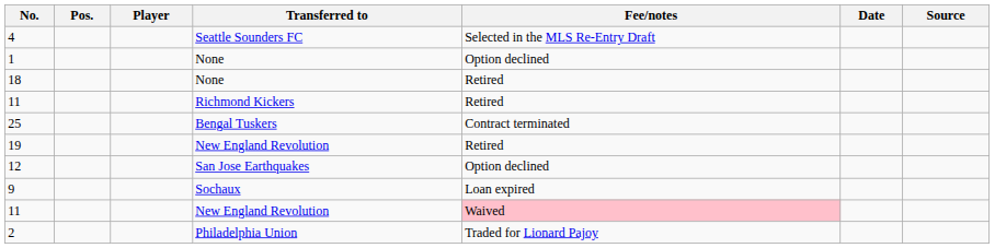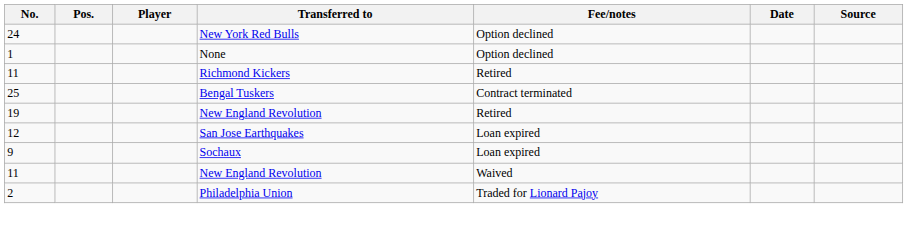 <table class="wikitable sortable" style="width:90%; text-align:center; font-size:95%; text-align:left;">
 <tr>
 <th><strong>No.</strong></th>
 <th><strong>Pos.</strong></th>
 <th><strong>Player</strong></th>
 <th><strong>Transferred to</strong></th>
 <th><strong>Fee/notes</strong></th>
 <th><strong>Date</strong></th>
 <th><strong>Source</strong></th>
 </tr>
 <tr>
-<td>4</td>
+<td>24</td>
 <td align=center></td>
 <td></td>
-<td> <a href='#'>Seattle Sounders FC</a></td>
-<td>Selected in the <a href='#'>MLS Re-Entry Draft</a></td>
+<td> <a href='#'>New York Red Bulls</a></td>
+<td>Option declined</td>
 <td></td>
 <td></td>
 </tr>
 <tr>
 <td>1</td>
 <td align=center></td>
 <td></td>
 <td>None</td>
 <td>Option declined</td>
-<td></td>
-<td></td>
-</tr>
-<tr>
-<td>18</td>
-<td align=center></td>
-<td></td>
-<td>None</td>
-<td>Retired</td>
 <td></td>
 <td></td>
 </tr>
 <tr>
 <td>11</td>
 <td align=center></td>
 <td></td>
 <td> <a href='#'>Richmond Kickers</a></td>
 <td>Retired</td>
 <td></td>
 <td></td>
 </tr>
 <tr>
 <td>25</td>
 <td align=center></td>
 <td></td>
 <td> <a href='#'>Bengal Tuskers</a></td>
 <td>Contract terminated</td>
 <td></td>
 <td></td>
 </tr>
 <tr>
 <td>19</td>
 <td align=center></td>
 <td></td>
 <td> <a href='#'>New England Revolution</a></td>
 <td>Retired</td>
 <td></td>
 <td></td>
 </tr>
 <tr>
 <td>12</td>
 <td align=center></td>
 <td></td>
 <td> <a href='#'>San Jose Earthquakes</a></td>
-<td>Option declined</td>
+<td>Loan expired</td>
 <td></td>
 <td></td>
 </tr>
 <tr>
 <td>9</td>
 <td align=center></td>
 <td></td>
 <td> <a href='#'>Sochaux</a></td>
 <td>Loan expired</td>
 <td></td>
 <td></td>
 </tr>
 <tr>
 <td>11</td>
 <td align=center></td>
 <td></td>
 <td> <a href='#'>New England Revolution</a></td>
-<td style="background: pink;">Waived</td>
+<td>Waived</td>
 <td></td>
 <td></td>
 </tr>
 <tr>
 <td>2</td>
 <td align=center></td>
 <td></td>
 <td> <a href='#'>Philadelphia Union</a></td>
 <td>Traded for <a href='#'>Lionard Pajoy</a></td>
 <td></td>
 <td></td>
 </tr>
 </table>
